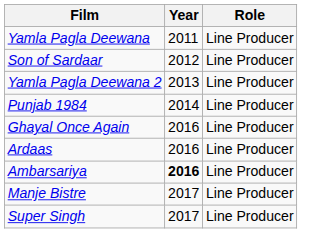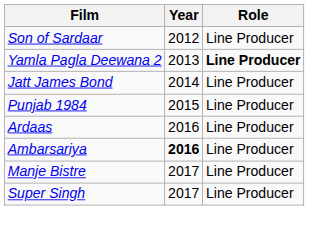 <table class="wikitable">
 <tr>
 <th>Film</th>
 <th>Year</th>
 <th>Role</th>
-</tr>
-<tr>
-<td><em><a href='#'>Yamla Pagla Deewana</a></em></td>
-<td>2011</td>
-<td>Line Producer</td>
 </tr>
 <tr>
 <td><em><a href='#'>Son of Sardaar</a></em></td>
 <td>2012</td>
 <td>Line Producer</td>
 </tr>
 <tr>
 <td><em><a href='#'>Yamla Pagla Deewana 2</a></em></td>
 <td>2013</td>
+<td><strong>Line Producer</strong></td>
+</tr>
+<tr>
+<td><em><a href='#'>Jatt James Bond</a></em></td>
+<td>2014</td>
 <td>Line Producer</td>
 </tr>
 <tr>
 <td><em><a href='#'>Punjab 1984</a></em></td>
-<td>2014</td>
-<td>Line Producer</td>
-</tr>
-<tr>
-<td><em><a href='#'>Ghayal Once Again</a></em></td>
-<td>2016</td>
+<td>2015</td>
 <td>Line Producer</td>
 </tr>
 <tr>
 <td><em><a href='#'>Ardaas</a></em></td>
 <td>2016</td>
 <td>Line Producer</td>
 </tr>
 <tr>
 <td><em><a href='#'>Ambarsariya</a></em></td>
 <td><strong>2016</strong></td>
 <td>Line Producer</td>
 </tr>
 <tr>
 <td><em><a href='#'>Manje Bistre</a></em></td>
 <td>2017</td>
 <td>Line Producer</td>
 </tr>
 <tr>
 <td><em><a href='#'>Super Singh</a></em></td>
 <td>2017</td>
 <td>Line Producer</td>
 </tr>
 </table>
